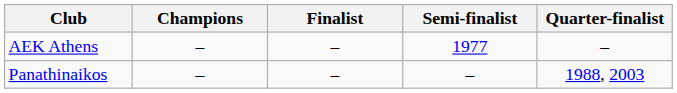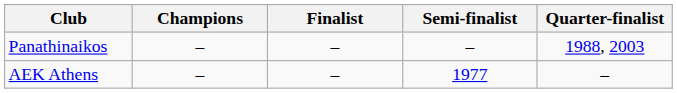 <table class="wikitable">
 <tr>
 <th style="width:12%;">Club</th>
 <th style="width:16%;">Champions</th>
 <th style="width:16%;">Finalist</th>
 <th style="width:16%;">Semi-finalist</th>
 <th style="width:16%;">Quarter-finalist</th>
 </tr>
 <tr>
+<td><a href='#'>Panathinaikos</a></td>
+<td style="text-align:center">–</td>
+<td style="text-align:center">–</td>
+<td style="text-align:center">–</td>
+<td style="text-align:center"><a href='#'>1988</a>, <a href='#'>2003</a></td>
+</tr>
+<tr>
 <td><a href='#'>AEK Athens</a></td>
 <td style="text-align:center">–</td>
 <td style="text-align:center">–</td>
 <td style="text-align:center"><a href='#'>1977</a></td>
 <td style="text-align:center">–</td>
 </tr>
-<tr>
-<td><a href='#'>Panathinaikos</a></td>
-<td style="text-align:center">–</td>
-<td style="text-align:center">–</td>
-<td style="text-align:center">–</td>
-<td style="text-align:center"><a href='#'>1988</a>, <a href='#'>2003</a></td>
-</tr>
 </table>
